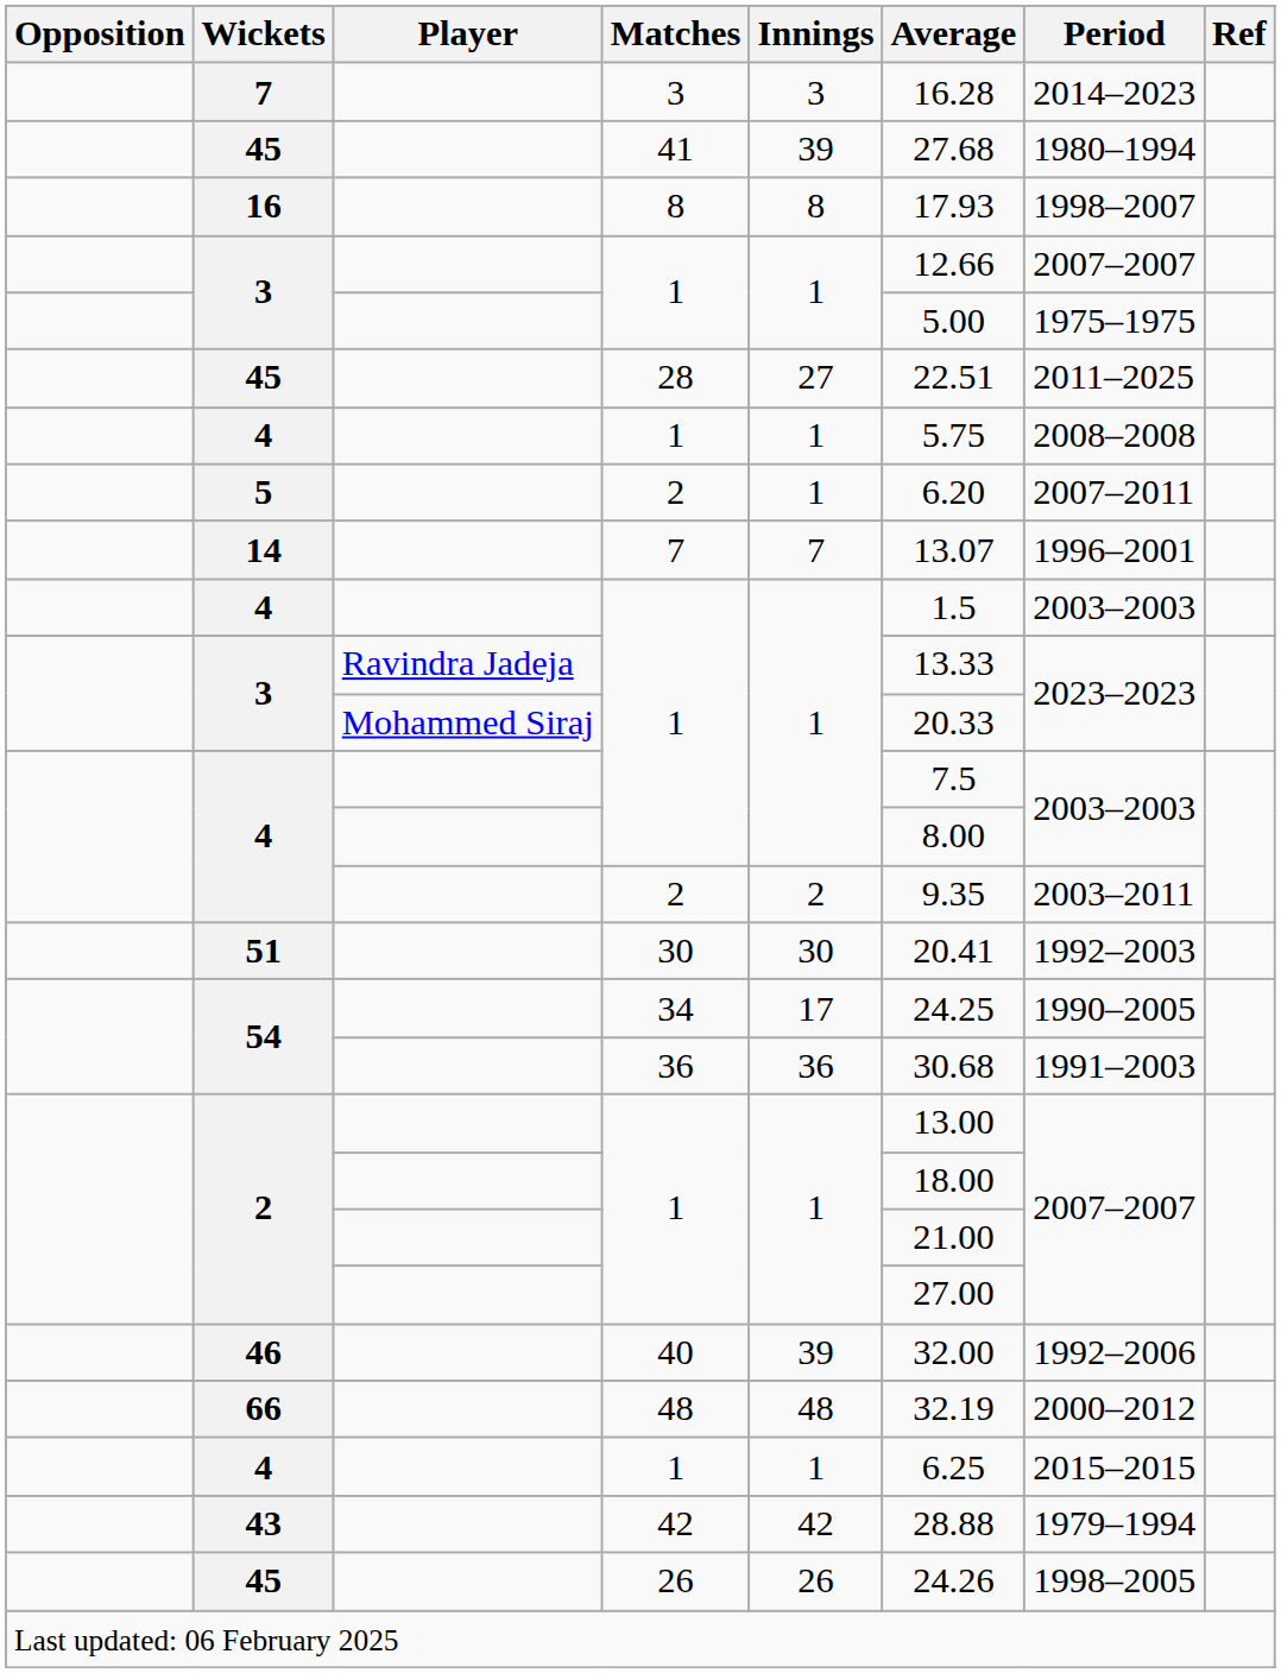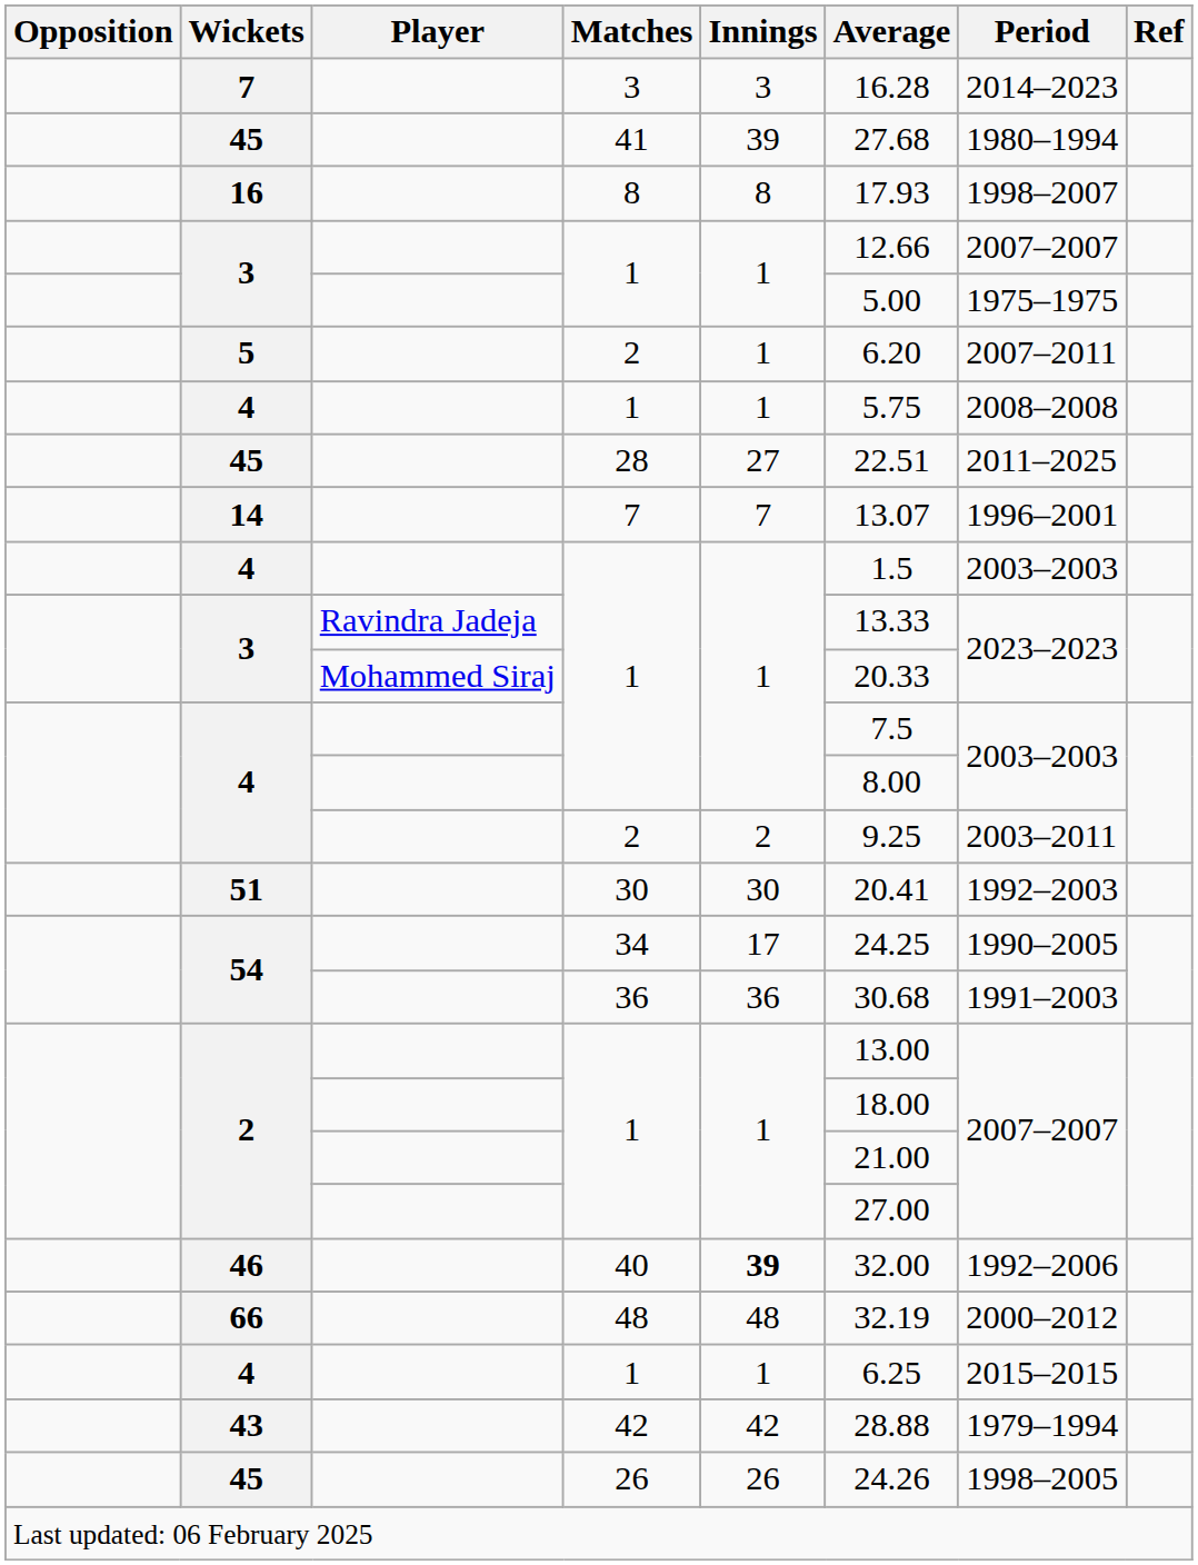 <table class="wikitable sortable">
 <tr>
 <th scope=col>Opposition</th>
 <th scope=col>Wickets</th>
 <th scope=col>Player</th>
 <th scope=col>Matches</th>
 <th scope=col>Innings</th>
 <th scope=col>Average</th>
 <th scope=col>Period</th>
 <th scope=col>Ref</th>
 </tr>
 <tr>
 <td></td>
 <th scope=row style=text-align:center;>7</th>
 <td></td>
 <td align=center>3</td>
 <td align=center>3</td>
 <td align=center>16.28</td>
 <td>2014–2023</td>
 <td></td>
 </tr>
 <tr>
 <td></td>
 <th scope=row style=text-align:center;>45</th>
 <td></td>
 <td align=center>41</td>
 <td align=center>39</td>
 <td align=center>27.68</td>
 <td>1980–1994</td>
 <td></td>
 </tr>
 <tr>
 <td></td>
 <th scope=row style=text-align:center;>16</th>
 <td rowspan=2></td>
 <td align=center>8</td>
 <td align=center>8</td>
 <td align=center>17.93</td>
 <td>1998–2007</td>
 <td></td>
 </tr>
 <tr>
 <td rowspan=2></td>
 <th scope=row style=text-align:center; rowspan=3>3</th>
 <td align=center rowspan=3>1</td>
 <td align=center rowspan=3>1</td>
 <td align=center rowspan=2>12.66</td>
 <td rowspan=2>2007–2007</td>
 <td rowspan=2></td>
 </tr>
 <tr>
 <td></td>
 </tr>
 <tr>
 <td></td>
 <td></td>
 <td align=center>5.00</td>
 <td>1975–1975</td>
 <td></td>
 </tr>
 <tr>
 <td></td>
-<th scope=row style=text-align:center;>45</th>
+<th scope=row style=text-align:center;>5</th>
 <td></td>
-<td align=center>28</td>
-<td align="center">27</td>
-<td align="center">22.51</td>
-<td>2011–2025</td>
+<td align=center>2</td>
+<td align=center>1</td>
+<td align=center>6.20</td>
+<td>2007–2011</td>
 <td></td>
 </tr>
 <tr>
 <td></td>
 <th scope=row style=text-align:center;>4</th>
 <td></td>
 <td align=center>1</td>
 <td align=center>1</td>
 <td align=center>5.75</td>
 <td>2008–2008</td>
 <td></td>
 </tr>
 <tr>
 <td></td>
-<th scope=row style=text-align:center;>5</th>
+<th scope=row style=text-align:center;>45</th>
 <td></td>
-<td align=center>2</td>
-<td align=center>1</td>
-<td align=center>6.20</td>
-<td>2007–2011</td>
+<td align=center>28</td>
+<td align="center">27</td>
+<td align="center">22.51</td>
+<td>2011–2025</td>
 <td></td>
 </tr>
 <tr>
 <td></td>
 <th scope=row style=text-align:center;>14</th>
 <td></td>
 <td align=center>7</td>
 <td align=center>7</td>
 <td align=center>13.07</td>
 <td>1996–2001</td>
 <td></td>
 </tr>
 <tr>
 <td></td>
 <th scope=row style=text-align:center;>4</th>
 <td></td>
 <td align=center rowspan=5>1</td>
 <td align=center rowspan=5>1</td>
 <td align=center>1.5</td>
 <td>2003–2003</td>
 <td></td>
 </tr>
 <tr>
 <td rowspan=2></td>
 <th scope=row style=text-align:center; rowspan=2>3</th>
 <td><a href='#'>Ravindra Jadeja</a></td>
 <td align=center>13.33</td>
 <td rowspan=2>2023–2023</td>
 <td rowspan=2></td>
 </tr>
 <tr>
 <td><a href='#'>Mohammed Siraj</a></td>
 <td align=center>20.33</td>
 </tr>
 <tr>
 <td rowspan=3></td>
 <th scope=row style=text-align:center; rowspan=3>4</th>
 <td></td>
 <td align=center>7.5</td>
 <td rowspan=2>2003–2003</td>
 <td rowspan=3></td>
 </tr>
 <tr>
 <td></td>
 <td align=center>8.00</td>
 </tr>
 <tr>
 <td></td>
 <td align=center>2</td>
 <td align=center>2</td>
-<td align=center>9.35</td>
+<td align=center>9.25</td>
 <td>2003–2011</td>
 </tr>
 <tr>
 <td></td>
 <th scope=row style=text-align:center;>51</th>
 <td></td>
 <td align=center>30</td>
 <td align=center>30</td>
 <td align=center>20.41</td>
 <td>1992–2003</td>
 <td></td>
 </tr>
 <tr>
 <td rowspan=2></td>
 <th scope=row style=text-align:center; rowspan=2>54</th>
 <td></td>
 <td align=center>34</td>
 <td align=center>17</td>
 <td align=center>24.25</td>
 <td>1990–2005</td>
 <td rowspan=2></td>
 </tr>
 <tr>
 <td></td>
 <td align=center>36</td>
 <td align=center>36</td>
 <td align=center>30.68</td>
 <td>1991–2003</td>
 </tr>
 <tr>
 <td rowspan=4></td>
 <th scope=row style=text-align:center; rowspan=4>2</th>
 <td></td>
 <td align=center rowspan=4>1</td>
 <td align=center rowspan=4>1</td>
 <td align=center>13.00</td>
 <td rowspan=4>2007–2007</td>
 <td rowspan=4></td>
 </tr>
 <tr>
 <td></td>
 <td align=center>18.00</td>
 </tr>
 <tr>
 <td></td>
 <td align=center>21.00</td>
 </tr>
 <tr>
 <td></td>
 <td align=center>27.00</td>
 </tr>
 <tr>
 <td></td>
 <th scope=row style=text-align:center;>46</th>
 <td></td>
 <td align=center>40</td>
-<td align=center>39</td>
+<td align=center><strong>39</strong></td>
 <td align=center>32.00</td>
 <td>1992–2006</td>
 <td></td>
 </tr>
 <tr>
 <td></td>
 <th scope=row style=text-align:center;>66</th>
 <td></td>
 <td align=center>48</td>
 <td align=center>48</td>
 <td align=center>32.19</td>
 <td>2000–2012</td>
 <td></td>
 </tr>
 <tr>
 <td></td>
 <th scope=row style=text-align:center;>4</th>
 <td></td>
 <td align=center>1</td>
 <td align=center>1</td>
 <td align=center>6.25</td>
 <td>2015–2015</td>
 <td></td>
 </tr>
 <tr>
 <td></td>
 <th scope=row style=text-align:center;>43</th>
 <td></td>
 <td align=center>42</td>
 <td align=center>42</td>
 <td align=center>28.88</td>
 <td>1979–1994</td>
 <td></td>
 </tr>
 <tr>
 <td></td>
 <th scope=row style=text-align:center;>45</th>
 <td></td>
 <td align=center>26</td>
 <td align=center>26</td>
 <td align=center>24.26</td>
 <td>1998–2005</td>
 <td></td>
 </tr>
 <tr class=sortbottom>
 <td colspan=8><small>Last updated: 06 February 2025</small></td>
 </tr>
 </table>
